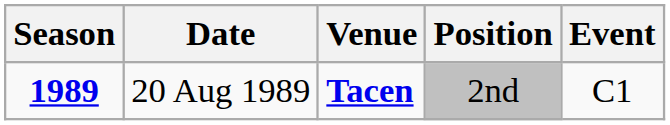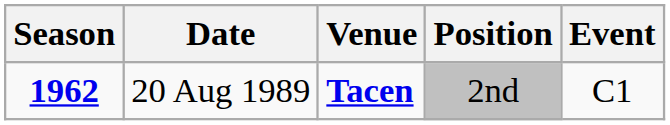 <table class="wikitable" style="text-align:center; font-size:95%;">
 <tr>
 <th>Season</th>
 <th>Date</th>
 <th>Venue</th>
 <th>Position</th>
 <th>Event</th>
 </tr>
 <tr>
-<td><strong><a href='#'>1989</a></strong></td>
+<td><strong><a href='#'>1962</a></strong></td>
 <td align=right>20 Aug 1989</td>
 <td align=left><strong><a href='#'>Tacen</a></strong></td>
 <td bgcolor=silver>2nd</td>
 <td>C1</td>
 </tr>
 </table>
